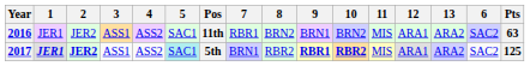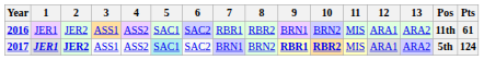 <table class="wikitable" style="text-align:center;">
 <tr>
 <th>Year</th>
 <th>1</th>
 <th>2</th>
 <th>3</th>
 <th>4</th>
 <th>5</th>
-<th>Pos</th>
+<th>6</th>
 <th>7</th>
 <th>8</th>
 <th>9</th>
 <th>10</th>
 <th>11</th>
 <th>12</th>
 <th>13</th>
-<th>6</th>
+<th>Pos</th>
 <th>Pts</th>
 </tr>
 <tr>
 <th><a href='#'>2016</a></th>
 <td style="background:#efcfff;"><a href='#'>JER1</a><br></td>
 <td style="background:#dfffdf;"><a href='#'>JER2</a><br></td>
 <td style="background:#ffdf9f;"><a href='#'>ASS1</a><br></td>
 <td style="background:#efcfff;"><a href='#'>ASS2</a><br></td>
 <td style="background:#dfffdf;"><a href='#'>SAC1</a><br></td>
-<th>11th</th>
+<td style="background:#cfcfff;"><a href='#'>SAC2</a><br></td>
 <td style="background:#dfffdf;"><a href='#'>RBR1</a><br></td>
-<td style="background:#dfffdf;"><a href='#'>BRN2</a><br></td>
+<td style="background:#dfffdf;"><a href='#'>RBR2</a><br></td>
 <td style="background:#efcfff;"><a href='#'>BRN1</a><br></td>
 <td style="background:#cfcfff;"><a href='#'>BRN2</a><br></td>
 <td style="background:#dfffdf;"><a href='#'>MIS</a><br></td>
 <td style="background:#dfffdf;"><a href='#'>ARA1</a><br></td>
 <td style="background:#dfffdf;"><a href='#'>ARA2</a><br></td>
-<td style="background:#cfcfff;"><a href='#'>SAC2</a><br></td>
-<th>63</th>
+<th>11th</th>
+<th>61</th>
 </tr>
 <tr>
 <th><a href='#'>2017</a></th>
 <td style="background:#dfdfdf;"><strong><em><a href='#'>JER1</a></em></strong><br></td>
 <td style="background:#dfffdf;"><strong><a href='#'>JER2</a></strong><br></td>
 <td><a href='#'>ASS1</a></td>
 <td><a href='#'>ASS2</a></td>
 <td style="background: paleturquoise;"><a href='#'>SAC1</a></td>
-<th>5th</th>
+<td><a href='#'>SAC2</a></td>
 <td style="background:#cfcfff;"><a href='#'>BRN1</a><br></td>
-<td style="background:#dfffdf;"><a href='#'>RBR2</a><br></td>
+<td style="background:#dfffdf;"><a href='#'>BRN2</a><br></td>
 <td style="background:#ffffbf;"><strong><a href='#'>RBR1</a></strong><br></td>
 <td style="background:#ffdf9f;"><strong><a href='#'>RBR2</a></strong><br></td>
 <td style="background:#ffffbf;"><a href='#'>MIS</a><br></td>
 <td style="background:#dfdfdf;"><a href='#'>ARA1</a><br></td>
 <td style="background:#cfcfff;"><a href='#'>ARA2</a><br></td>
-<td><a href='#'>SAC2</a></td>
-<th>125</th>
+<th>5th</th>
+<th>124</th>
 </tr>
 </table>
